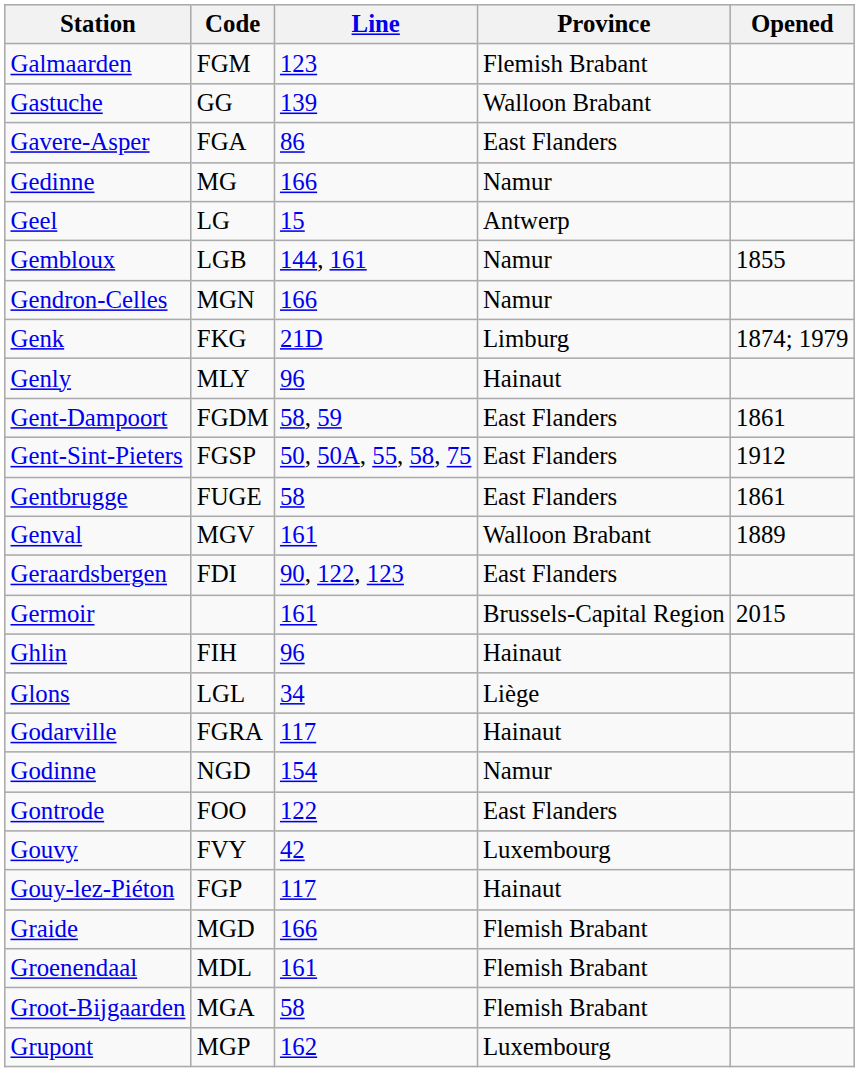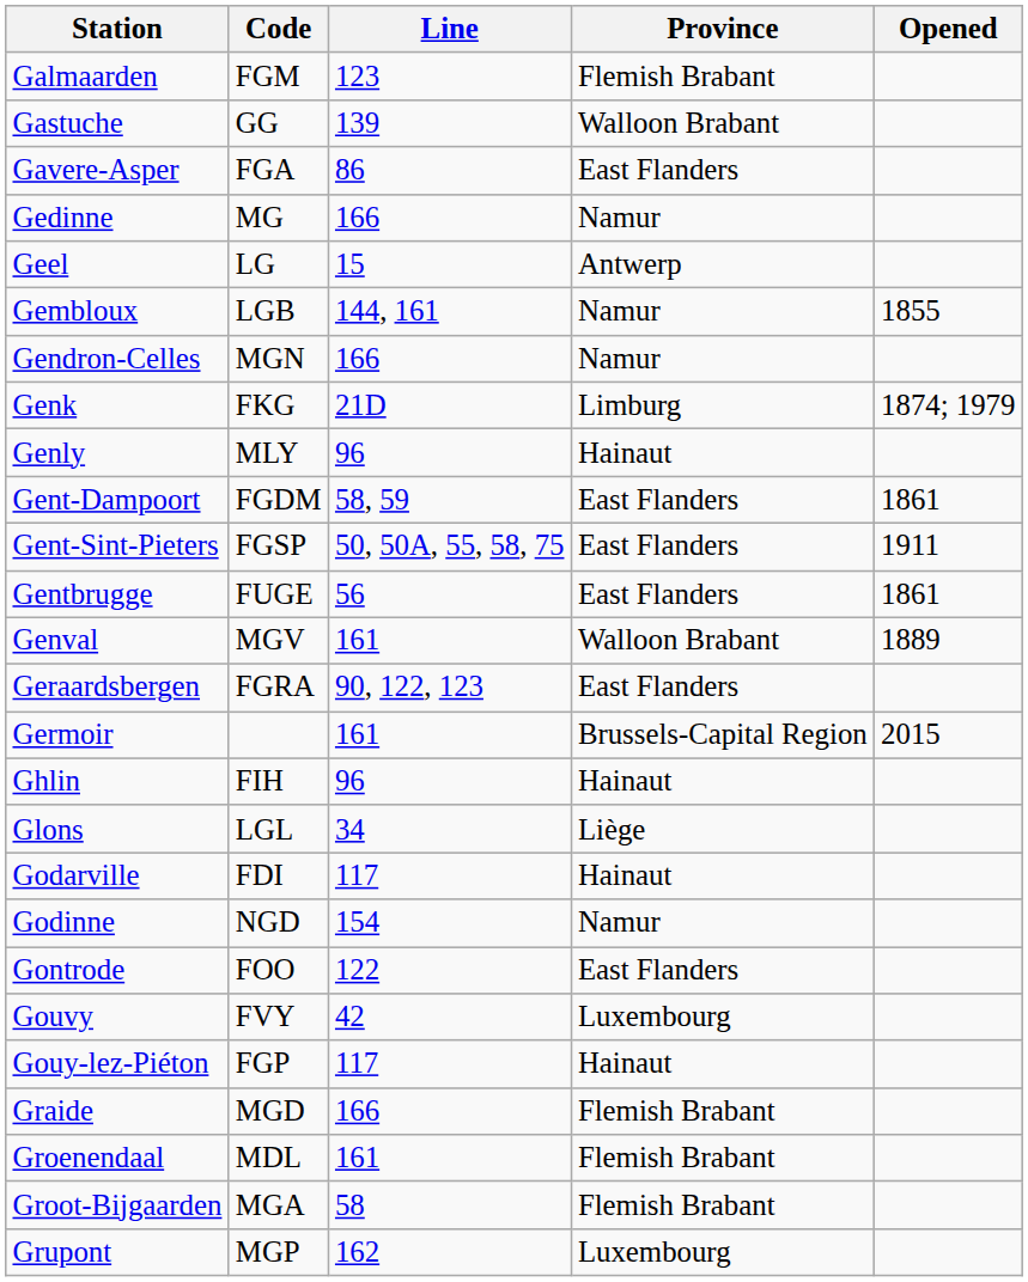 <table class="wikitable sortable">
 <tr>
 <th>Station</th>
 <th>Code</th>
 <th><a href='#'>Line</a></th>
 <th>Province</th>
 <th>Opened</th>
 </tr>
 <tr>
 <td><a href='#'>Galmaarden</a></td>
 <td>FGM</td>
 <td><a href='#'>123</a></td>
 <td>Flemish Brabant</td>
 <td></td>
 </tr>
 <tr>
 <td><a href='#'>Gastuche</a></td>
 <td>GG</td>
 <td><a href='#'>139</a></td>
 <td>Walloon Brabant</td>
 <td></td>
 </tr>
 <tr>
 <td><a href='#'>Gavere-Asper</a></td>
 <td>FGA</td>
 <td><a href='#'>86</a></td>
 <td>East Flanders</td>
 <td></td>
 </tr>
 <tr>
 <td><a href='#'>Gedinne</a></td>
 <td>MG</td>
 <td><a href='#'>166</a></td>
 <td>Namur</td>
 <td></td>
 </tr>
 <tr>
 <td><a href='#'>Geel</a></td>
 <td>LG</td>
 <td><a href='#'>15</a></td>
 <td>Antwerp</td>
 <td></td>
 </tr>
 <tr>
 <td><a href='#'>Gembloux</a></td>
 <td>LGB</td>
 <td><a href='#'>144</a>, <a href='#'>161</a></td>
 <td>Namur</td>
 <td>1855</td>
 </tr>
 <tr>
 <td><a href='#'>Gendron-Celles</a></td>
 <td>MGN</td>
 <td><a href='#'>166</a></td>
 <td>Namur</td>
 <td></td>
 </tr>
 <tr>
 <td><a href='#'>Genk</a></td>
 <td>FKG</td>
 <td><a href='#'>21D</a></td>
 <td>Limburg</td>
 <td>1874; 1979</td>
 </tr>
 <tr>
 <td><a href='#'>Genly</a></td>
 <td>MLY</td>
 <td><a href='#'>96</a></td>
 <td>Hainaut</td>
 <td></td>
 </tr>
 <tr>
 <td><a href='#'>Gent-Dampoort</a></td>
 <td>FGDM</td>
 <td><a href='#'>58</a>, <a href='#'>59</a></td>
 <td>East Flanders</td>
 <td>1861</td>
 </tr>
 <tr>
 <td><a href='#'>Gent-Sint-Pieters</a></td>
 <td>FGSP</td>
 <td><a href='#'>50</a>, <a href='#'>50A</a>, <a href='#'>55</a>, <a href='#'>58</a>, <a href='#'>75</a></td>
 <td>East Flanders</td>
-<td>1912</td>
+<td>1911</td>
 </tr>
 <tr>
 <td><a href='#'>Gentbrugge</a></td>
 <td>FUGE</td>
-<td><a href='#'>58</a></td>
+<td><a href='#'>56</a></td>
 <td>East Flanders</td>
 <td>1861</td>
 </tr>
 <tr>
 <td><a href='#'>Genval</a></td>
 <td>MGV</td>
 <td><a href='#'>161</a></td>
 <td>Walloon Brabant</td>
 <td>1889</td>
 </tr>
 <tr>
 <td><a href='#'>Geraardsbergen</a></td>
-<td>FDI</td>
+<td>FGRA</td>
 <td><a href='#'>90</a>, <a href='#'>122</a>, <a href='#'>123</a></td>
 <td>East Flanders</td>
 <td></td>
 </tr>
 <tr>
 <td><a href='#'>Germoir</a></td>
 <td></td>
 <td><a href='#'>161</a></td>
 <td>Brussels-Capital Region</td>
 <td>2015</td>
 </tr>
 <tr>
 <td><a href='#'>Ghlin</a></td>
 <td>FIH</td>
 <td><a href='#'>96</a></td>
 <td>Hainaut</td>
 <td></td>
 </tr>
 <tr>
 <td><a href='#'>Glons</a></td>
 <td>LGL</td>
 <td><a href='#'>34</a></td>
 <td>Liège</td>
 <td></td>
 </tr>
 <tr>
 <td><a href='#'>Godarville</a></td>
-<td>FGRA</td>
+<td>FDI</td>
 <td><a href='#'>117</a></td>
 <td>Hainaut</td>
 <td></td>
 </tr>
 <tr>
 <td><a href='#'>Godinne</a></td>
 <td>NGD</td>
 <td><a href='#'>154</a></td>
 <td>Namur</td>
 <td></td>
 </tr>
 <tr>
 <td><a href='#'>Gontrode</a></td>
 <td>FOO</td>
 <td><a href='#'>122</a></td>
 <td>East Flanders</td>
 <td></td>
 </tr>
 <tr>
 <td><a href='#'>Gouvy</a></td>
 <td>FVY</td>
 <td><a href='#'>42</a></td>
 <td>Luxembourg</td>
 <td></td>
 </tr>
 <tr>
 <td><a href='#'>Gouy-lez-Piéton</a></td>
 <td>FGP</td>
 <td><a href='#'>117</a></td>
 <td>Hainaut</td>
 <td></td>
 </tr>
 <tr>
 <td><a href='#'>Graide</a></td>
 <td>MGD</td>
 <td><a href='#'>166</a></td>
 <td>Flemish Brabant</td>
 <td></td>
 </tr>
 <tr>
 <td><a href='#'>Groenendaal</a></td>
 <td>MDL</td>
 <td><a href='#'>161</a></td>
 <td>Flemish Brabant</td>
 <td></td>
 </tr>
 <tr>
 <td><a href='#'>Groot-Bijgaarden</a></td>
 <td>MGA</td>
 <td><a href='#'>58</a></td>
 <td>Flemish Brabant</td>
 <td></td>
 </tr>
 <tr>
 <td><a href='#'>Grupont</a></td>
 <td>MGP</td>
 <td><a href='#'>162</a></td>
 <td>Luxembourg</td>
 <td></td>
 </tr>
 </table>
